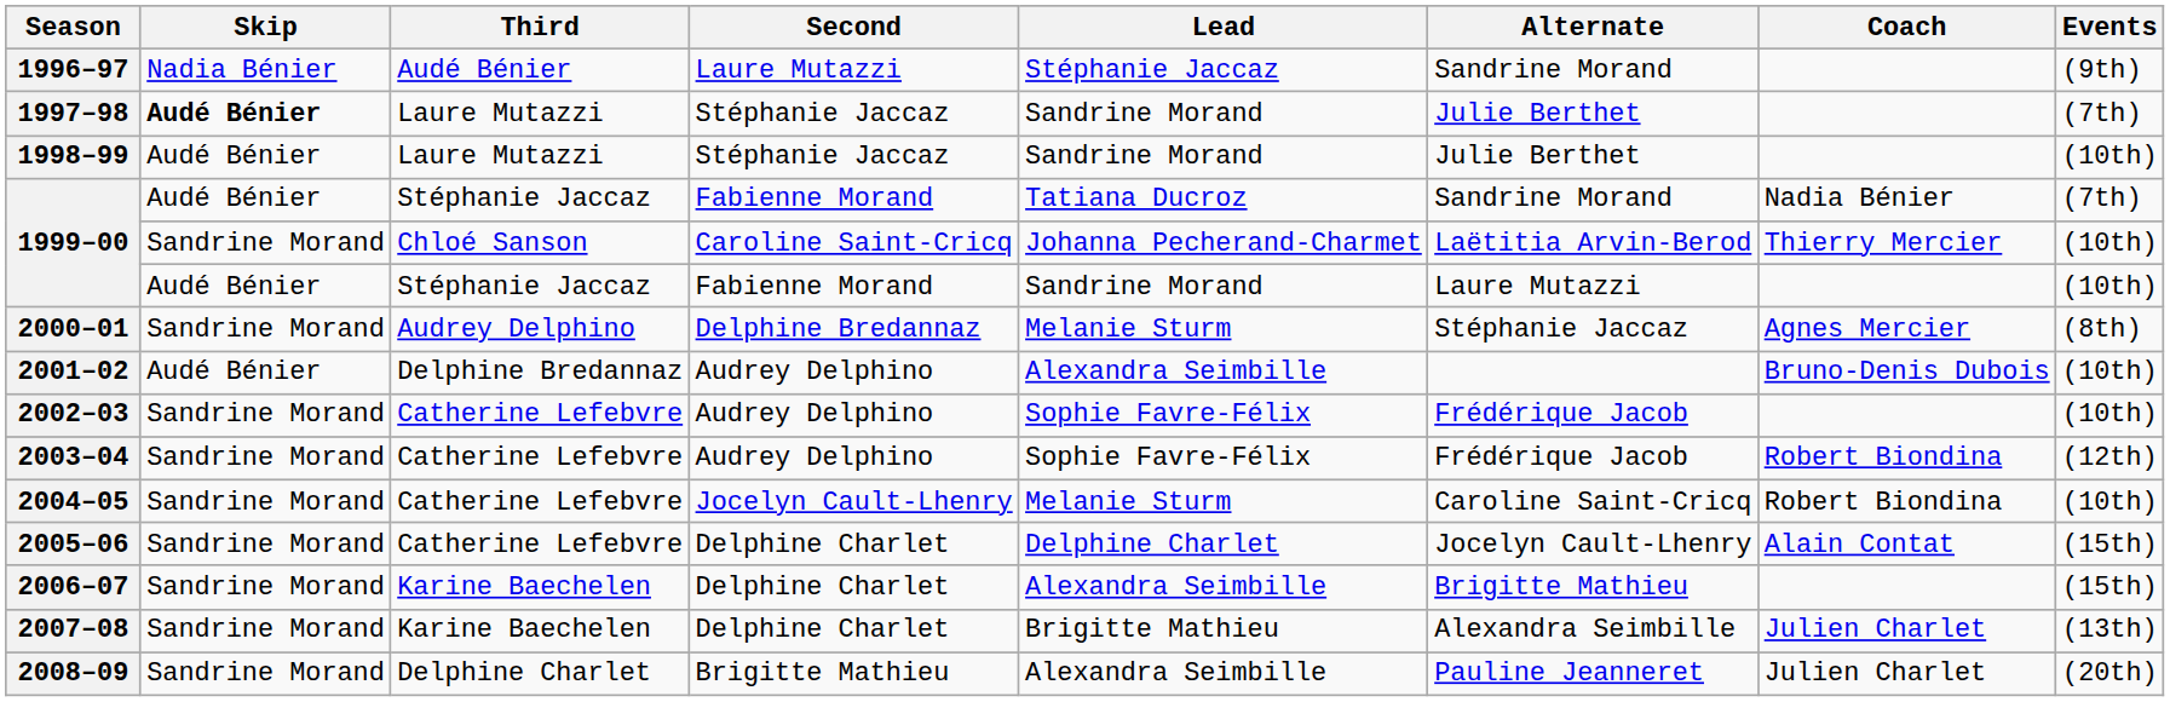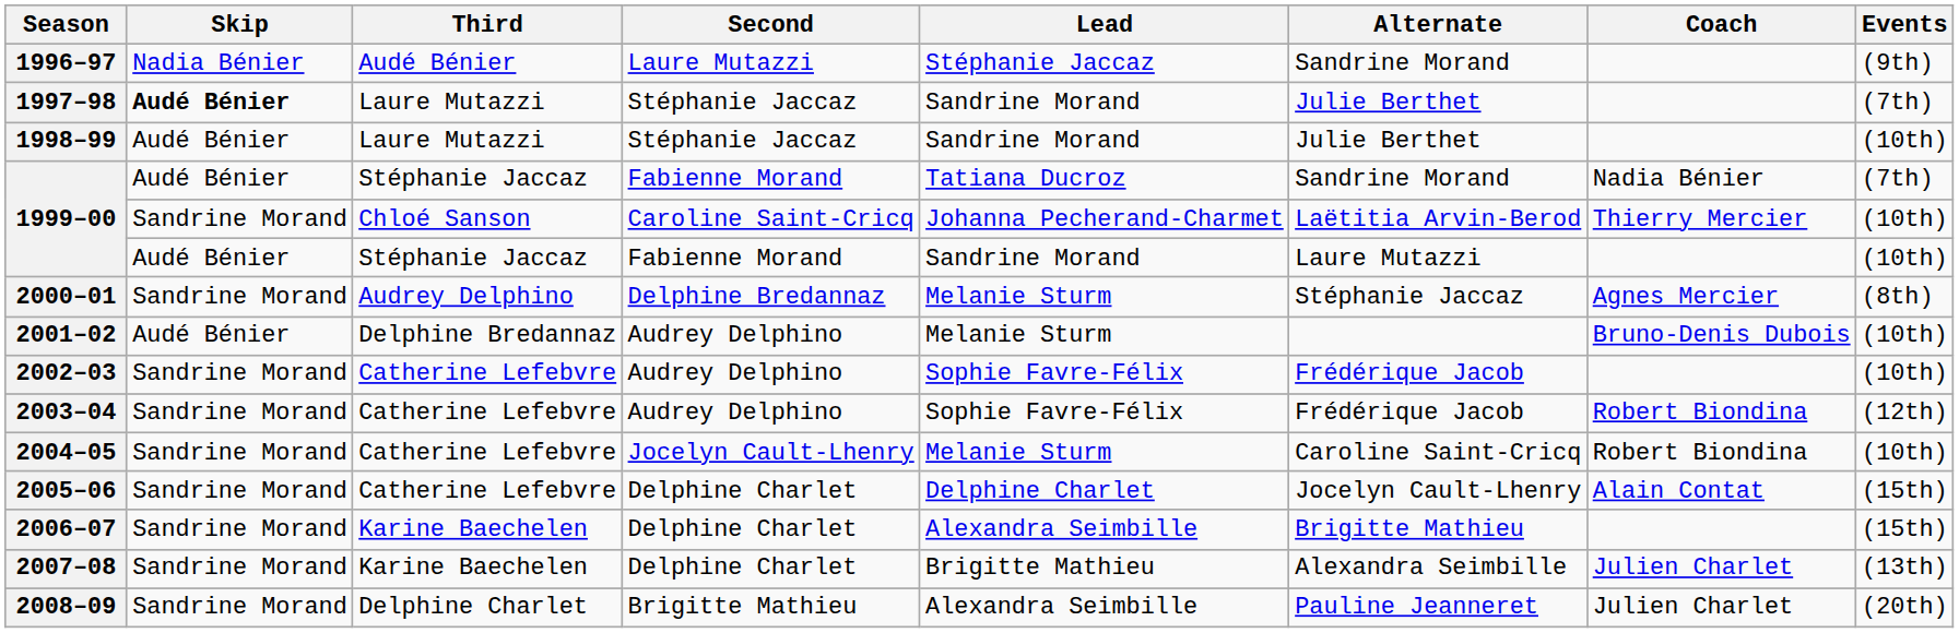 <table class="wikitable">
 <tr>
 <th scope="col" width=60>Season</th>
 <th scope="col">Skip</th>
 <th scope="col">Third</th>
 <th scope="col">Second</th>
 <th scope="col">Lead</th>
 <th scope="col">Alternate</th>
 <th scope="col">Coach</th>
 <th scope="col">Events</th>
 </tr>
 <tr>
 <th scope="row">1996–97</th>
 <td><a href='#'>Nadia Bénier</a></td>
 <td><a href='#'>Audé Bénier</a></td>
 <td><a href='#'>Laure Mutazzi</a></td>
 <td><a href='#'>Stéphanie Jaccaz</a></td>
 <td>Sandrine Morand</td>
 <td></td>
 <td> (9th)</td>
 </tr>
 <tr>
 <th scope="row">1997–98</th>
 <td><strong>Audé Bénier</strong></td>
 <td>Laure Mutazzi</td>
 <td>Stéphanie Jaccaz</td>
 <td>Sandrine Morand</td>
 <td><a href='#'>Julie Berthet</a></td>
 <td></td>
 <td> (7th)</td>
 </tr>
 <tr>
 <th scope="row">1998–99</th>
 <td>Audé Bénier</td>
 <td>Laure Mutazzi</td>
 <td>Stéphanie Jaccaz</td>
 <td>Sandrine Morand</td>
 <td>Julie Berthet</td>
 <td></td>
 <td> (10th)</td>
 </tr>
 <tr>
 <th scope="row" rowspan=3>1999–00</th>
 <td>Audé Bénier</td>
 <td>Stéphanie Jaccaz</td>
 <td><a href='#'>Fabienne Morand</a></td>
 <td><a href='#'>Tatiana Ducroz</a></td>
 <td>Sandrine Morand</td>
 <td>Nadia Bénier</td>
 <td> (7th)</td>
 </tr>
 <tr>
 <td>Sandrine Morand</td>
 <td><a href='#'>Chloé Sanson</a></td>
 <td><a href='#'>Caroline Saint-Cricq</a></td>
 <td><a href='#'>Johanna Pecherand-Charmet</a></td>
 <td><a href='#'>Laëtitia Arvin-Berod</a></td>
 <td><a href='#'>Thierry Mercier</a></td>
 <td> (10th)</td>
 </tr>
 <tr>
 <td>Audé Bénier</td>
 <td>Stéphanie Jaccaz</td>
 <td>Fabienne Morand</td>
 <td>Sandrine Morand</td>
 <td>Laure Mutazzi</td>
 <td></td>
 <td> (10th)</td>
 </tr>
 <tr>
 <th scope="row">2000–01</th>
 <td>Sandrine Morand</td>
 <td><a href='#'>Audrey Delphino</a></td>
 <td><a href='#'>Delphine Bredannaz</a></td>
 <td><a href='#'>Melanie Sturm</a></td>
 <td>Stéphanie Jaccaz</td>
 <td><a href='#'>Agnes Mercier</a></td>
 <td> (8th)</td>
 </tr>
 <tr>
 <th scope="row">2001–02</th>
 <td>Audé Bénier</td>
 <td>Delphine Bredannaz</td>
 <td>Audrey Delphino</td>
-<td><a href='#'>Alexandra Seimbille</a></td>
+<td>Melanie Sturm</td>
 <td></td>
 <td><a href='#'>Bruno-Denis Dubois</a></td>
 <td> (10th)</td>
 </tr>
 <tr>
 <th scope="row">2002–03</th>
 <td>Sandrine Morand</td>
 <td><a href='#'>Catherine Lefebvre</a></td>
 <td>Audrey Delphino</td>
 <td><a href='#'>Sophie Favre-Félix</a></td>
 <td><a href='#'>Frédérique Jacob</a></td>
 <td></td>
 <td> (10th)</td>
 </tr>
 <tr>
 <th scope="row">2003–04</th>
 <td>Sandrine Morand</td>
 <td>Catherine Lefebvre</td>
 <td>Audrey Delphino</td>
 <td>Sophie Favre-Félix</td>
 <td>Frédérique Jacob</td>
 <td><a href='#'>Robert Biondina</a></td>
 <td> (12th)</td>
 </tr>
 <tr>
 <th scope="row">2004–05</th>
 <td>Sandrine Morand</td>
 <td>Catherine Lefebvre</td>
 <td><a href='#'>Jocelyn Cault-Lhenry</a></td>
 <td><a href='#'>Melanie Sturm</a></td>
 <td>Caroline Saint-Cricq</td>
 <td>Robert Biondina</td>
 <td> (10th)</td>
 </tr>
 <tr>
 <th scope="row">2005–06</th>
 <td>Sandrine Morand</td>
 <td>Catherine Lefebvre</td>
 <td>Delphine Charlet</td>
 <td><a href='#'>Delphine Charlet</a></td>
 <td>Jocelyn Cault-Lhenry</td>
 <td><a href='#'>Alain Contat</a></td>
 <td> (15th)</td>
 </tr>
 <tr>
 <th scope="row">2006–07</th>
 <td>Sandrine Morand</td>
 <td><a href='#'>Karine Baechelen</a></td>
 <td>Delphine Charlet</td>
 <td><a href='#'>Alexandra Seimbille</a></td>
 <td><a href='#'>Brigitte Mathieu</a></td>
 <td></td>
 <td> (15th)</td>
 </tr>
 <tr>
 <th scope="row">2007–08</th>
 <td>Sandrine Morand</td>
 <td>Karine Baechelen</td>
 <td>Delphine Charlet</td>
 <td>Brigitte Mathieu</td>
 <td>Alexandra Seimbille</td>
 <td><a href='#'>Julien Charlet</a></td>
 <td> (13th)</td>
 </tr>
 <tr>
 <th scope="row">2008–09</th>
 <td>Sandrine Morand</td>
 <td>Delphine Charlet</td>
 <td>Brigitte Mathieu</td>
 <td>Alexandra Seimbille</td>
 <td><a href='#'>Pauline Jeanneret</a></td>
 <td>Julien Charlet</td>
 <td> (20th)</td>
 </tr>
 </table>
